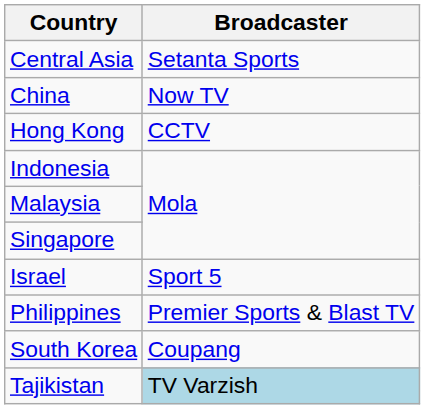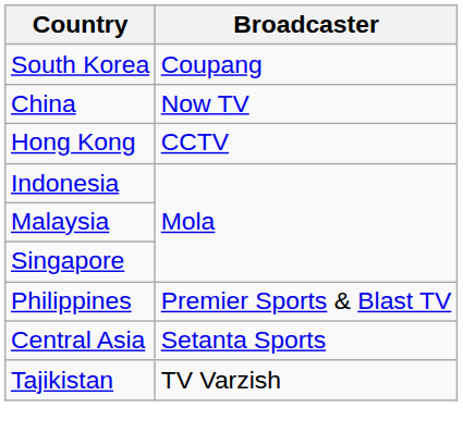 <table class="wikitable sortable">
 <tr>
 <th>Country</th>
 <th>Broadcaster</th>
 </tr>
 <tr>
-<td> <a href='#'>Central Asia</a></td>
-<td><a href='#'>Setanta Sports</a></td>
+<td> <a href='#'>South Korea</a></td>
+<td><a href='#'>Coupang</a></td>
 </tr>
 <tr>
 <td> <a href='#'>China</a></td>
 <td><a href='#'>Now TV</a></td>
 </tr>
 <tr>
 <td> <a href='#'>Hong Kong</a></td>
 <td><a href='#'>CCTV</a></td>
 </tr>
 <tr>
 <td> <a href='#'>Indonesia</a></td>
 <td rowspan="3"><a href='#'>Mola</a></td>
 </tr>
 <tr>
 <td> <a href='#'>Malaysia</a></td>
 </tr>
 <tr>
 <td> <a href='#'>Singapore</a></td>
 </tr>
 <tr>
-<td> <a href='#'>Israel</a></td>
-<td><a href='#'>Sport 5</a></td>
-</tr>
-<tr>
 <td> <a href='#'>Philippines</a></td>
 <td><a href='#'>Premier Sports</a> & <a href='#'>Blast TV</a></td>
 </tr>
 <tr>
-<td> <a href='#'>South Korea</a></td>
-<td><a href='#'>Coupang</a></td>
+<td> <a href='#'>Central Asia</a></td>
+<td><a href='#'>Setanta Sports</a></td>
 </tr>
 <tr>
 <td> <a href='#'>Tajikistan</a></td>
-<td style="background: lightblue;">TV Varzish</td>
+<td>TV Varzish</td>
 </tr>
 </table>
